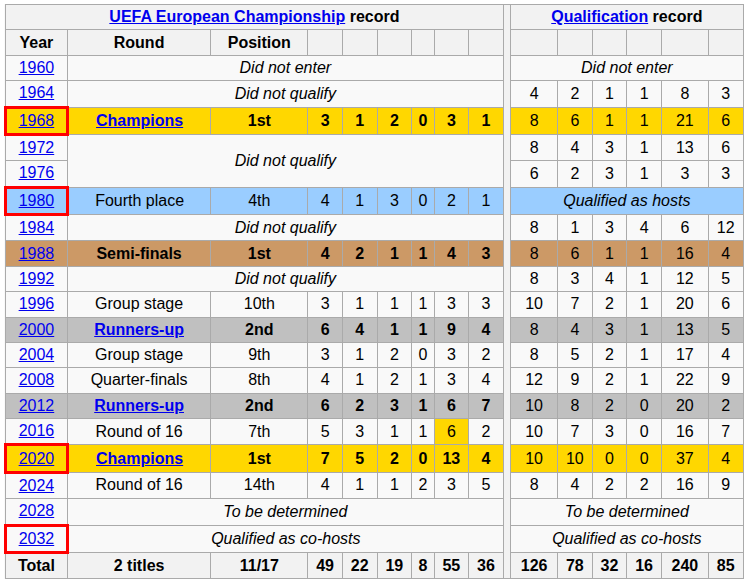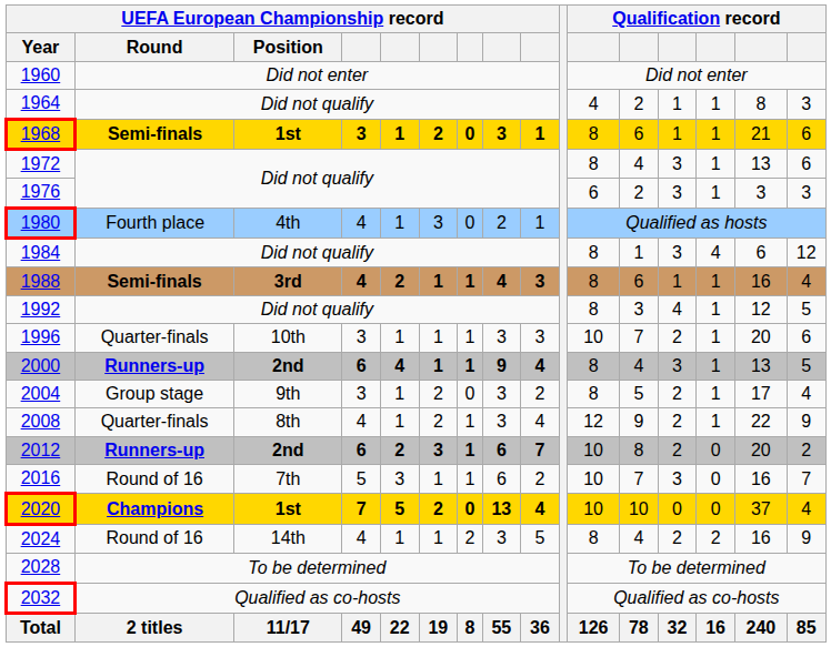 <table class="wikitable" style="text-align:center">
 <tr>
 <th colspan=9><a href='#'>UEFA European Championship</a> record</th>
 <th style="width:1%" rowspan=22></th>
 <th colspan=6><a href='#'>Qualification</a> record</th>
 </tr>
 <tr>
 <th>Year</th>
 <th>Round</th>
 <th>Position</th>
 <th></th>
 <th></th>
 <th></th>
 <th></th>
 <th></th>
 <th></th>
 <th></th>
 <th></th>
 <th></th>
 <th></th>
 <th></th>
 <th></th>
 </tr>
 <tr>
 <td> <a href='#'>1960</a></td>
 <td colspan=8><em>Did not enter</em></td>
 <td colspan=6><em>Did not enter</em></td>
 </tr>
 <tr>
 <td> <a href='#'>1964</a></td>
 <td colspan=8><em>Did not qualify</em></td>
 <td>4</td>
 <td>2</td>
 <td>1</td>
 <td>1</td>
 <td>8</td>
 <td>3</td>
 </tr>
 <tr style="background:gold">
 <td style="border:3px solid red"> <a href='#'>1968</a></td>
-<td><strong><a href='#'>Champions</a></strong></td>
+<td><strong>Semi-finals</strong></td>
 <td><strong>1st</strong></td>
 <td><strong>3</strong></td>
 <td><strong>1</strong></td>
 <td><strong>2</strong></td>
 <td><strong>0</strong></td>
 <td><strong>3</strong></td>
 <td><strong>1</strong></td>
 <td>8</td>
 <td>6</td>
 <td>1</td>
 <td>1</td>
 <td>21</td>
 <td>6</td>
 </tr>
 <tr>
 <td> <a href='#'>1972</a></td>
 <td colspan=8 rowspan=2><em>Did not qualify</em></td>
 <td>8</td>
 <td>4</td>
 <td>3</td>
 <td>1</td>
 <td>13</td>
 <td>6</td>
 </tr>
 <tr>
 <td> <a href='#'>1976</a></td>
 <td>6</td>
 <td>2</td>
 <td>3</td>
 <td>1</td>
 <td>3</td>
 <td>3</td>
 </tr>
 <tr style="background:#9acdff">
 <td style="border:3px solid red"> <a href='#'>1980</a></td>
 <td>Fourth place</td>
 <td>4th</td>
 <td>4</td>
 <td>1</td>
 <td>3</td>
 <td>0</td>
 <td>2</td>
 <td>1</td>
 <td colspan=6><em>Qualified as hosts</em></td>
 </tr>
 <tr>
 <td> <a href='#'>1984</a></td>
 <td colspan=8><em>Did not qualify</em></td>
 <td>8</td>
 <td>1</td>
 <td>3</td>
 <td>4</td>
 <td>6</td>
 <td>12</td>
 </tr>
 <tr style="background:#c96">
 <td> <a href='#'>1988</a></td>
 <td><strong>Semi-finals</strong></td>
-<td><strong>1st</strong></td>
+<td><strong>3rd</strong></td>
 <td><strong>4</strong></td>
 <td><strong>2</strong></td>
 <td><strong>1</strong></td>
 <td><strong>1</strong></td>
 <td><strong>4</strong></td>
 <td><strong>3</strong></td>
 <td>8</td>
 <td>6</td>
 <td>1</td>
 <td>1</td>
 <td>16</td>
 <td>4</td>
 </tr>
 <tr>
 <td> <a href='#'>1992</a></td>
 <td colspan=8><em>Did not qualify</em></td>
 <td>8</td>
 <td>3</td>
 <td>4</td>
 <td>1</td>
 <td>12</td>
 <td>5</td>
 </tr>
 <tr>
 <td> <a href='#'>1996</a></td>
-<td>Group stage</td>
+<td>Quarter-finals</td>
 <td>10th</td>
 <td>3</td>
 <td>1</td>
 <td>1</td>
 <td>1</td>
 <td>3</td>
 <td>3</td>
 <td>10</td>
 <td>7</td>
 <td>2</td>
 <td>1</td>
 <td>20</td>
 <td>6</td>
 </tr>
 <tr style="background:silver">
 <td>  <a href='#'>2000</a></td>
 <td><strong><a href='#'>Runners-up</a></strong></td>
 <td><strong>2nd</strong></td>
 <td><strong>6</strong></td>
 <td><strong>4</strong></td>
 <td><strong>1</strong></td>
 <td><strong>1</strong></td>
 <td><strong>9</strong></td>
 <td><strong>4</strong></td>
 <td>8</td>
 <td>4</td>
 <td>3</td>
 <td>1</td>
 <td>13</td>
 <td>5</td>
 </tr>
 <tr>
 <td> <a href='#'>2004</a></td>
 <td>Group stage</td>
 <td>9th</td>
 <td>3</td>
 <td>1</td>
 <td>2</td>
 <td>0</td>
 <td>3</td>
 <td>2</td>
 <td>8</td>
 <td>5</td>
 <td>2</td>
 <td>1</td>
 <td>17</td>
 <td>4</td>
 </tr>
 <tr>
 <td>  <a href='#'>2008</a></td>
 <td>Quarter-finals</td>
 <td>8th</td>
 <td>4</td>
 <td>1</td>
 <td>2</td>
 <td>1</td>
 <td>3</td>
 <td>4</td>
 <td>12</td>
 <td>9</td>
 <td>2</td>
 <td>1</td>
 <td>22</td>
 <td>9</td>
 </tr>
 <tr style="background:silver">
 <td>  <a href='#'>2012</a></td>
 <td><strong><a href='#'>Runners-up</a></strong></td>
 <td><strong>2nd</strong></td>
 <td><strong>6</strong></td>
 <td><strong>2</strong></td>
 <td><strong>3</strong></td>
 <td><strong>1</strong></td>
 <td><strong>6</strong></td>
 <td><strong>7</strong></td>
 <td>10</td>
 <td>8</td>
 <td>2</td>
 <td>0</td>
 <td>20</td>
 <td>2</td>
 </tr>
 <tr>
 <td> <a href='#'>2016</a></td>
 <td>Round of 16</td>
 <td>7th</td>
 <td>5</td>
 <td>3</td>
 <td>1</td>
 <td>1</td>
-<td style="background: gold;">6</td>
+<td>6</td>
 <td>2</td>
 <td>10</td>
 <td>7</td>
 <td>3</td>
 <td>0</td>
 <td>16</td>
 <td>7</td>
 </tr>
 <tr style="background:gold">
 <td style="border:3px solid red"> <a href='#'>2020</a></td>
 <td><strong><a href='#'>Champions</a></strong></td>
 <td><strong>1st</strong></td>
 <td><strong>7</strong></td>
 <td><strong>5</strong></td>
 <td><strong>2</strong></td>
 <td><strong>0</strong></td>
 <td><strong>13</strong></td>
 <td><strong>4</strong></td>
 <td>10</td>
 <td>10</td>
 <td>0</td>
 <td>0</td>
 <td>37</td>
 <td>4</td>
 </tr>
 <tr>
 <td> <a href='#'>2024</a></td>
 <td>Round of 16</td>
 <td>14th</td>
 <td>4</td>
 <td>1</td>
 <td>1</td>
 <td>2</td>
 <td>3</td>
 <td>5</td>
 <td>8</td>
 <td>4</td>
 <td>2</td>
 <td>2</td>
 <td>16</td>
 <td>9</td>
 </tr>
 <tr>
 <td>  <a href='#'>2028</a></td>
 <td colspan=8><em>To be determined</em></td>
 <td colspan=8><em>To be determined</em></td>
 </tr>
 <tr>
 <td style="border:3px solid red">  <a href='#'>2032</a></td>
 <td colspan=8><em>Qualified as co-hosts</em></td>
 <td colspan=8><em>Qualified as co-hosts</em></td>
 </tr>
 <tr>
 <th>Total</th>
 <th>2 titles</th>
 <th>11/17</th>
 <th>49</th>
 <th>22</th>
 <th>19</th>
 <th>8</th>
 <th>55</th>
 <th>36</th>
 <th>126</th>
 <th>78</th>
 <th>32</th>
 <th>16</th>
 <th>240</th>
 <th>85</th>
 </tr>
 </table>
